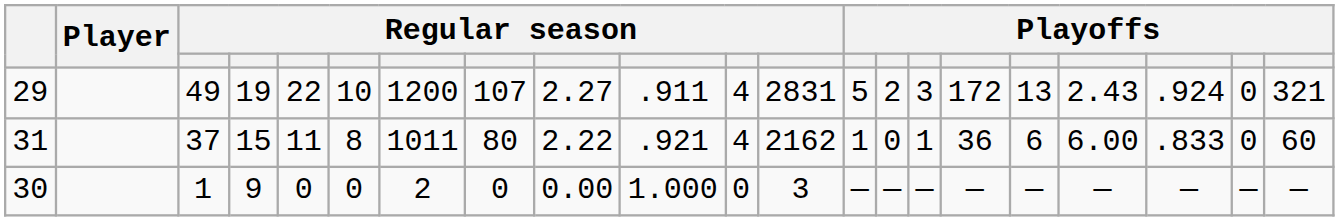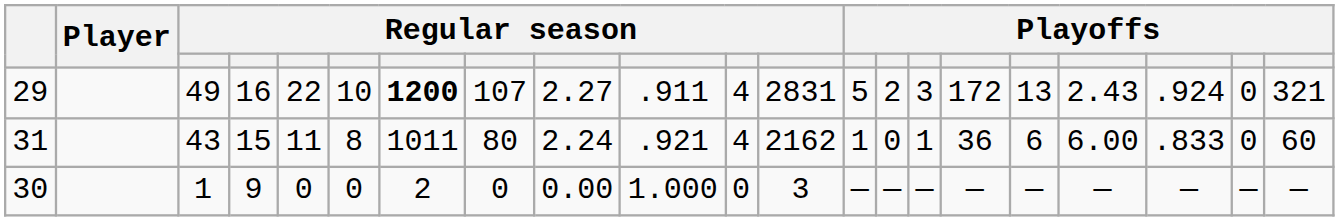 <table class="wikitable plainrowheaders" style="text-align:center;">
 <tr>
 <th scope="col" rowspan="2"></th>
 <th scope="col" rowspan="2">Player</th>
 <th scope=colgroup colspan=10>Regular season</th>
 <th scope=colgroup colspan=9>Playoffs</th>
 </tr>
 <tr>
 <th scope="col"></th>
 <th scope="col"></th>
 <th scope="col"></th>
 <th scope="col"></th>
 <th scope="col"></th>
 <th scope="col"></th>
 <th scope="col"></th>
 <th scope="col"></th>
 <th scope="col"></th>
 <th scope="col"></th>
 <th scope="col"></th>
 <th scope="col"></th>
 <th scope="col"></th>
 <th scope="col"></th>
 <th scope="col"></th>
 <th scope="col"></th>
 <th scope="col"></th>
 <th scope="col"></th>
 <th scope="col"></th>
 </tr>
 <tr>
 <td scope="row">29</td>
 <td align="left"></td>
 <td>49</td>
-<td>19</td>
+<td>16</td>
 <td>22</td>
 <td>10</td>
-<td>1200</td>
+<td><strong>1200</strong></td>
 <td>107</td>
 <td>2.27</td>
 <td>.911</td>
 <td>4</td>
 <td>2831</td>
 <td>5</td>
 <td>2</td>
 <td>3</td>
 <td>172</td>
 <td>13</td>
 <td>2.43</td>
 <td>.924</td>
 <td>0</td>
 <td>321</td>
 </tr>
 <tr>
 <td scope="row">31</td>
 <td align="left"></td>
-<td>37</td>
+<td>43</td>
 <td>15</td>
 <td>11</td>
 <td>8</td>
 <td>1011</td>
 <td>80</td>
-<td>2.22</td>
+<td>2.24</td>
 <td>.921</td>
 <td>4</td>
 <td>2162</td>
 <td>1</td>
 <td>0</td>
 <td>1</td>
 <td>36</td>
 <td>6</td>
 <td>6.00</td>
 <td>.833</td>
 <td>0</td>
 <td>60</td>
 </tr>
 <tr>
 <td scope="row">30</td>
 <td align="left"></td>
 <td>1</td>
 <td>9</td>
 <td>0</td>
 <td>0</td>
 <td>2</td>
 <td>0</td>
 <td>0.00</td>
 <td>1.000</td>
 <td>0</td>
 <td>3</td>
 <td>—</td>
 <td>—</td>
 <td>—</td>
 <td>—</td>
 <td>—</td>
 <td>—</td>
 <td>—</td>
 <td>—</td>
 <td>—</td>
 </tr>
 </table>
